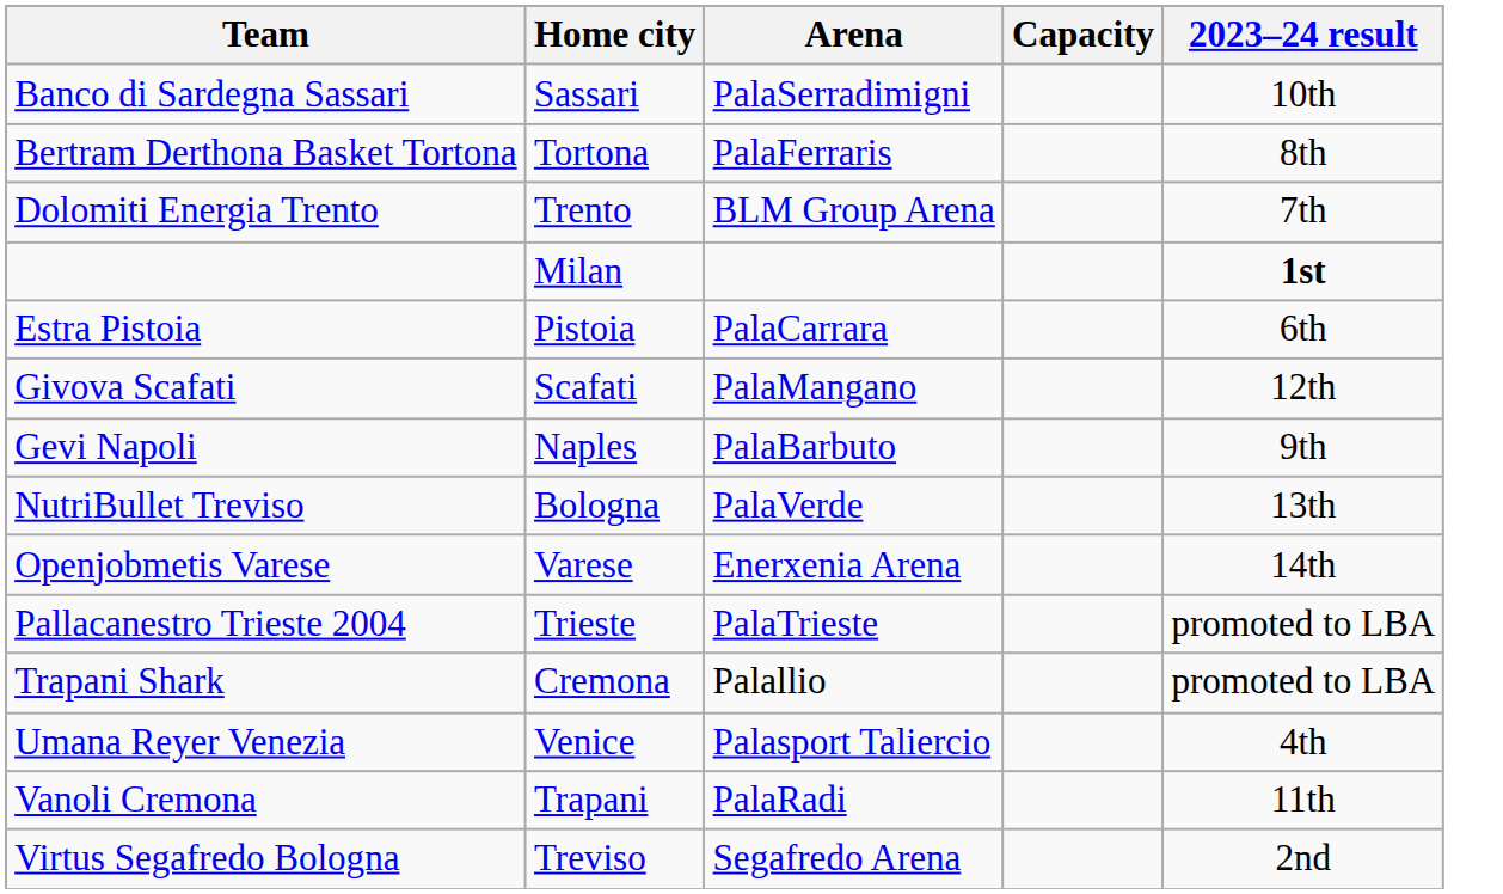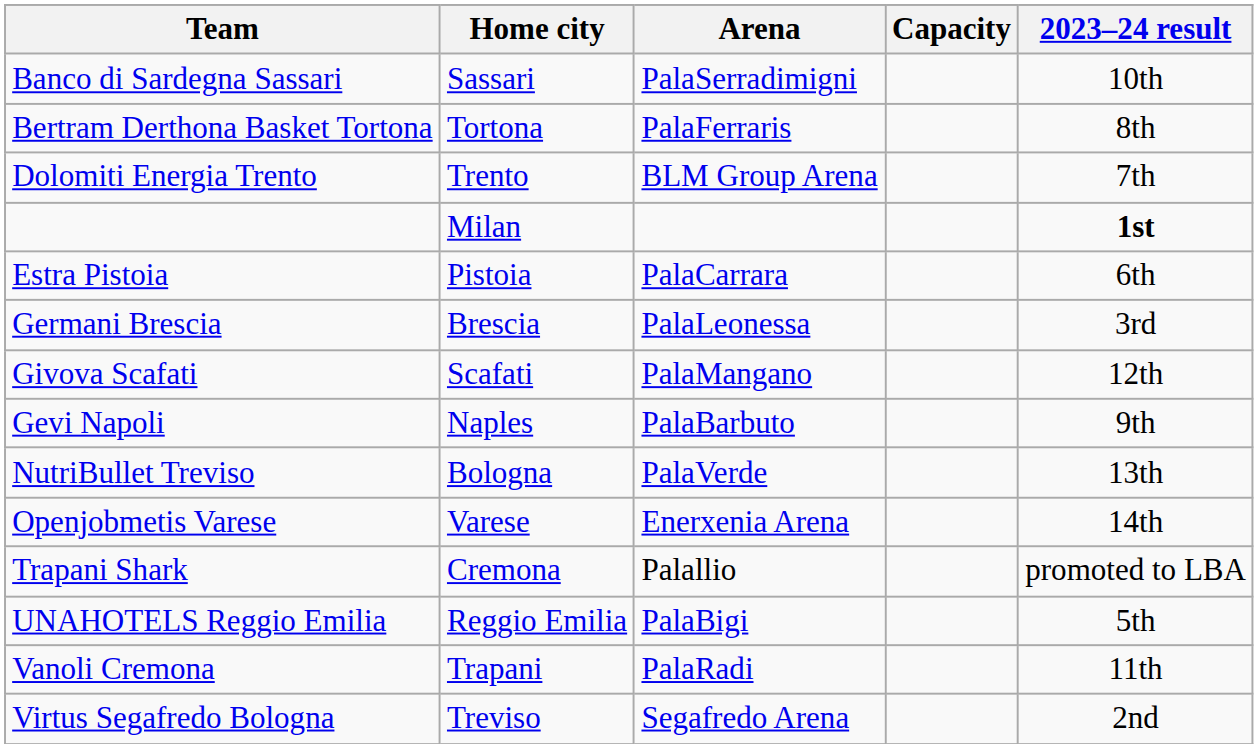 <table class="wikitable sortable" style="margin:1em 2em 1em 1em;">
 <tr>
 <th>Team</th>
 <th>Home city</th>
 <th>Arena</th>
 <th>Capacity</th>
 <th><a href='#'>2023–24 result</a></th>
 </tr>
 <tr>
 <td><a href='#'>Banco di Sardegna Sassari</a></td>
 <td><a href='#'>Sassari</a></td>
 <td><a href='#'>PalaSerradimigni</a></td>
 <td style="text-align:center"></td>
 <td style="text-align:center">10th</td>
 </tr>
 <tr>
 <td><a href='#'>Bertram Derthona Basket Tortona</a></td>
 <td><a href='#'>Tortona</a></td>
 <td><a href='#'>PalaFerraris</a></td>
 <td style="text-align:center"></td>
 <td style="text-align:center">8th</td>
 </tr>
 <tr>
 <td><a href='#'>Dolomiti Energia Trento</a></td>
 <td><a href='#'>Trento</a></td>
 <td><a href='#'>BLM Group Arena</a></td>
 <td style="text-align:center"></td>
 <td style="text-align:center">7th</td>
 </tr>
 <tr>
 <td></td>
 <td><a href='#'>Milan</a></td>
 <td></td>
 <td style="text-align:center"></td>
 <td style="text-align:center"><strong>1st</strong></td>
 </tr>
 <tr>
 <td><a href='#'>Estra Pistoia</a></td>
 <td><a href='#'>Pistoia</a></td>
 <td><a href='#'>PalaCarrara</a></td>
 <td style="text-align:center"></td>
 <td style="text-align:center">6th</td>
 </tr>
 <tr>
+<td><a href='#'>Germani Brescia</a></td>
+<td><a href='#'>Brescia</a></td>
+<td><a href='#'>PalaLeonessa</a></td>
+<td style="text-align:center"></td>
+<td style="text-align:center">3rd</td>
+</tr>
+<tr>
 <td><a href='#'>Givova Scafati</a></td>
 <td><a href='#'>Scafati</a></td>
 <td><a href='#'>PalaMangano</a></td>
 <td style="text-align:center"></td>
 <td style="text-align:center">12th</td>
 </tr>
 <tr>
 <td><a href='#'>Gevi Napoli</a></td>
 <td><a href='#'>Naples</a></td>
 <td><a href='#'>PalaBarbuto</a></td>
 <td style="text-align:center"></td>
 <td style="text-align:center">9th</td>
 </tr>
 <tr>
 <td><a href='#'>NutriBullet Treviso</a></td>
 <td><a href='#'>Bologna</a></td>
 <td><a href='#'>PalaVerde</a></td>
 <td style="text-align:center"></td>
 <td style="text-align:center">13th</td>
 </tr>
 <tr>
 <td><a href='#'>Openjobmetis Varese</a></td>
 <td><a href='#'>Varese</a></td>
 <td><a href='#'>Enerxenia Arena</a></td>
 <td style="text-align:center"></td>
 <td style="text-align:center">14th</td>
 </tr>
 <tr>
-<td><a href='#'>Pallacanestro Trieste 2004</a></td>
-<td><a href='#'>Trieste</a></td>
-<td><a href='#'>PalaTrieste</a></td>
-<td style="text-align:center"></td>
-<td style="text-align:center">promoted to LBA</td>
-</tr>
-<tr>
 <td><a href='#'>Trapani Shark</a></td>
 <td><a href='#'>Cremona</a></td>
 <td>Palallio</td>
 <td style="text-align:center"></td>
 <td style="text-align:center">promoted to LBA</td>
 </tr>
 <tr>
-<td><a href='#'>Umana Reyer Venezia</a></td>
-<td><a href='#'>Venice</a></td>
-<td><a href='#'>Palasport Taliercio</a></td>
+<td><a href='#'>UNAHOTELS Reggio Emilia</a></td>
+<td><a href='#'>Reggio Emilia</a></td>
+<td><a href='#'>PalaBigi</a></td>
 <td style="text-align:center"></td>
-<td style="text-align:center">4th</td>
+<td style="text-align:center">5th</td>
 </tr>
 <tr>
 <td><a href='#'>Vanoli Cremona</a></td>
 <td><a href='#'>Trapani</a></td>
 <td><a href='#'>PalaRadi</a></td>
 <td style="text-align:center"></td>
 <td style="text-align:center">11th</td>
 </tr>
 <tr>
 <td><a href='#'>Virtus Segafredo Bologna</a></td>
 <td><a href='#'>Treviso</a></td>
 <td><a href='#'>Segafredo Arena</a></td>
 <td style="text-align:center"></td>
 <td style="text-align:center">2nd</td>
 </tr>
 </table>
